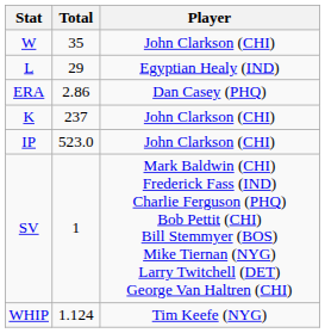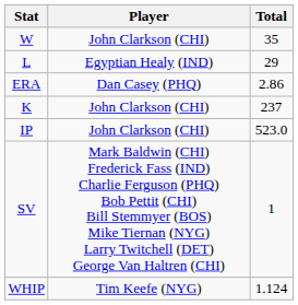 <table class="wikitable" style="text-align:center;">
 <tr>
 <th style="width:15%;">Stat</th>
+<th>Player</th>
 <th style="width:15%;">Total</th>
-<th>Player</th>
 </tr>
 <tr>
 <td><a href='#'>W</a></td>
+<td><a href='#'>John Clarkson</a> (<a href='#'>CHI</a>)</td>
 <td>35</td>
-<td><a href='#'>John Clarkson</a> (<a href='#'>CHI</a>)</td>
 </tr>
 <tr>
 <td><a href='#'>L</a></td>
+<td><a href='#'>Egyptian Healy</a> (<a href='#'>IND</a>)</td>
 <td>29</td>
-<td><a href='#'>Egyptian Healy</a> (<a href='#'>IND</a>)</td>
 </tr>
 <tr>
 <td><a href='#'>ERA</a></td>
+<td><a href='#'>Dan Casey</a> (<a href='#'>PHQ</a>)</td>
 <td>2.86</td>
-<td><a href='#'>Dan Casey</a> (<a href='#'>PHQ</a>)</td>
 </tr>
 <tr>
 <td><a href='#'>K</a></td>
+<td><a href='#'>John Clarkson</a> (<a href='#'>CHI</a>)</td>
 <td>237</td>
-<td><a href='#'>John Clarkson</a> (<a href='#'>CHI</a>)</td>
 </tr>
 <tr>
 <td><a href='#'>IP</a></td>
+<td><a href='#'>John Clarkson</a> (<a href='#'>CHI</a>)</td>
 <td>523.0</td>
-<td><a href='#'>John Clarkson</a> (<a href='#'>CHI</a>)</td>
 </tr>
 <tr>
 <td><a href='#'>SV</a></td>
+<td><a href='#'>Mark Baldwin</a> (<a href='#'>CHI</a>)<br><a href='#'>Frederick Fass</a> (<a href='#'>IND</a>)<br><a href='#'>Charlie Ferguson</a> (<a href='#'>PHQ</a>)<br><a href='#'>Bob Pettit</a> (<a href='#'>CHI</a>)<br><a href='#'>Bill Stemmyer</a> (<a href='#'>BOS</a>)<br><a href='#'>Mike Tiernan</a> (<a href='#'>NYG</a>)<br><a href='#'>Larry Twitchell</a> (<a href='#'>DET</a>)<br><a href='#'>George Van Haltren</a> (<a href='#'>CHI</a>)</td>
 <td>1</td>
-<td><a href='#'>Mark Baldwin</a> (<a href='#'>CHI</a>)<br><a href='#'>Frederick Fass</a> (<a href='#'>IND</a>)<br><a href='#'>Charlie Ferguson</a> (<a href='#'>PHQ</a>)<br><a href='#'>Bob Pettit</a> (<a href='#'>CHI</a>)<br><a href='#'>Bill Stemmyer</a> (<a href='#'>BOS</a>)<br><a href='#'>Mike Tiernan</a> (<a href='#'>NYG</a>)<br><a href='#'>Larry Twitchell</a> (<a href='#'>DET</a>)<br><a href='#'>George Van Haltren</a> (<a href='#'>CHI</a>)</td>
 </tr>
 <tr>
 <td><a href='#'>WHIP</a></td>
+<td><a href='#'>Tim Keefe</a> (<a href='#'>NYG</a>)</td>
 <td>1.124</td>
-<td><a href='#'>Tim Keefe</a> (<a href='#'>NYG</a>)</td>
 </tr>
 </table>
